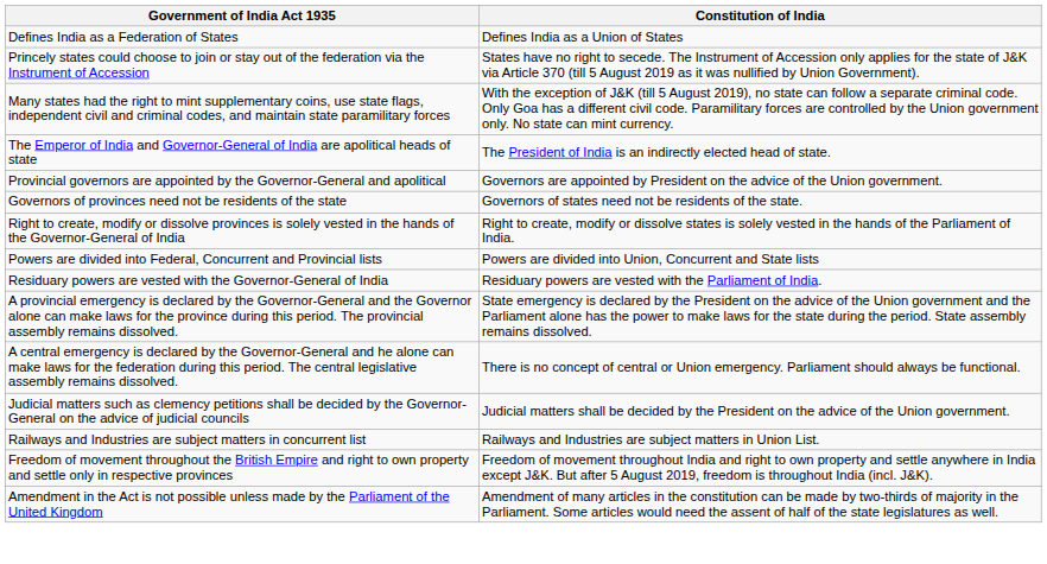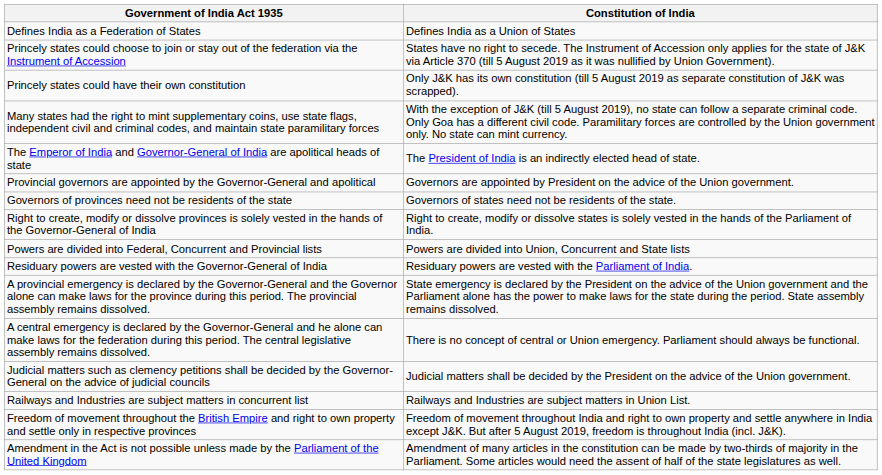 <table class="wikitable">
 <tr>
 <th>Government of India Act 1935</th>
 <th>Constitution of India</th>
 </tr>
 <tr>
 <td>Defines India as a Federation of States</td>
 <td>Defines India as a Union of States</td>
 </tr>
 <tr>
 <td>Princely states could choose to join or stay out of the federation via the <a href='#'>Instrument of Accession</a></td>
 <td>States have no right to secede. The Instrument of Accession only applies for the state of J&K via Article 370 (till 5 August 2019 as it was nullified by Union Government).</td>
+</tr>
+<tr>
+<td>Princely states could have their own constitution</td>
+<td>Only J&K has its own constitution (till 5 August 2019 as separate constitution of J&K was scrapped).</td>
 </tr>
 <tr>
 <td>Many states had the right to mint supplementary coins, use state flags, independent civil and criminal codes, and maintain state paramilitary forces</td>
 <td>With the exception of J&K (till 5 August 2019), no state can follow a separate criminal code. Only Goa has a different civil code. Paramilitary forces are controlled by the Union government only. No state can mint currency.</td>
 </tr>
 <tr>
 <td>The <a href='#'>Emperor of India</a> and <a href='#'>Governor-General of India</a> are apolitical heads of state</td>
 <td>The <a href='#'>President of India</a> is an indirectly elected head of state.</td>
 </tr>
 <tr>
 <td>Provincial governors are appointed by the Governor-General and apolitical</td>
 <td>Governors are appointed by President on the advice of the Union government.</td>
 </tr>
 <tr>
 <td>Governors of provinces need not be residents of the state</td>
 <td>Governors of states need not be residents of the state.</td>
 </tr>
 <tr>
 <td>Right to create, modify or dissolve provinces is solely vested in the hands of the Governor-General of India</td>
 <td>Right to create, modify or dissolve states is solely vested in the hands of the Parliament of India.</td>
 </tr>
 <tr>
 <td>Powers are divided into Federal, Concurrent and Provincial lists</td>
 <td>Powers are divided into Union, Concurrent and State lists</td>
 </tr>
 <tr>
 <td>Residuary powers are vested with the Governor-General of India</td>
 <td>Residuary powers are vested with the <a href='#'>Parliament of India</a>.</td>
 </tr>
 <tr>
 <td>A provincial emergency is declared by the Governor-General and the Governor alone can make laws for the province during this period. The provincial assembly remains dissolved.</td>
 <td>State emergency is declared by the President on the advice of the Union government and the Parliament alone has the power to make laws for the state during the period. State assembly remains dissolved.</td>
 </tr>
 <tr>
 <td>A central emergency is declared by the Governor-General and he alone can make laws for the federation during this period. The central legislative assembly remains dissolved.</td>
 <td>There is no concept of central or Union emergency. Parliament should always be functional.</td>
 </tr>
 <tr>
 <td>Judicial matters such as clemency petitions shall be decided by the Governor-General on the advice of judicial councils</td>
 <td>Judicial matters shall be decided by the President on the advice of the Union government.</td>
 </tr>
 <tr>
 <td>Railways and Industries are subject matters in concurrent list</td>
 <td>Railways and Industries are subject matters in Union List.</td>
 </tr>
 <tr>
 <td>Freedom of movement throughout the <a href='#'>British Empire</a> and right to own property and settle only in respective provinces</td>
 <td>Freedom of movement throughout India and right to own property and settle anywhere in India except J&K. But after 5 August 2019, freedom is throughout India (incl. J&K).</td>
 </tr>
 <tr>
 <td>Amendment in the Act is not possible unless made by the <a href='#'>Parliament of the United Kingdom</a></td>
 <td>Amendment of many articles in the constitution can be made by two-thirds of majority in the Parliament. Some articles would need the assent of half of the state legislatures as well.</td>
 </tr>
 </table>
